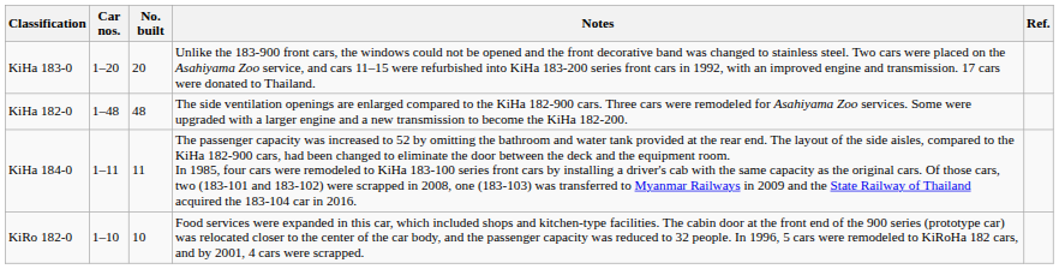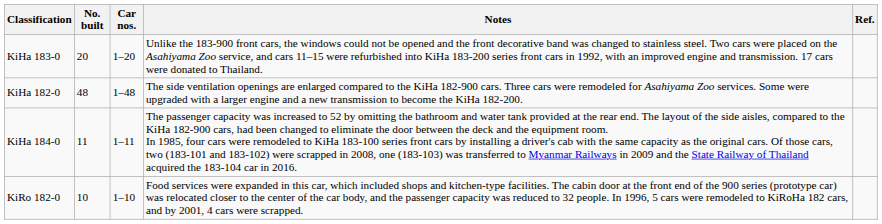 <table class="wikitable">
 <tr>
 <th>Classification</th>
+<th>No. built</th>
 <th>Car nos.</th>
-<th>No. built</th>
 <th>Notes</th>
 <th>Ref.</th>
 </tr>
 <tr>
 <td>KiHa 183-0</td>
+<td>20</td>
 <td>1–20</td>
-<td>20</td>
 <td>Unlike the 183-900 front cars, the windows could not be opened and the front decorative band was changed to stainless steel. Two cars were placed on the <em>Asahiyama Zoo</em> service, and cars 11–15 were refurbished into KiHa 183-200 series front cars in 1992, with an improved engine and transmission. 17 cars were donated to Thailand.</td>
 <td></td>
 </tr>
 <tr>
 <td>KiHa 182-0</td>
+<td>48</td>
 <td>1–48</td>
-<td>48</td>
 <td>The side ventilation openings are enlarged compared to the KiHa 182-900 cars. Three cars were remodeled for <em>Asahiyama Zoo</em> services. Some were upgraded with a larger engine and a new transmission to become the KiHa 182-200.</td>
 <td></td>
 </tr>
 <tr>
 <td>KiHa 184-0</td>
+<td>11</td>
 <td>1–11</td>
-<td>11</td>
 <td>The passenger capacity was increased to 52 by omitting the bathroom and water tank provided at the rear end. The layout of the side aisles, compared to the KiHa 182-900 cars, had been changed to eliminate the door between the deck and the equipment room.<br>In 1985, four cars were remodeled to KiHa 183-100 series front cars by installing a driver's cab with the same capacity as the original cars. Of those cars, two (183-101 and 183-102) were scrapped in 2008, one (183-103) was transferred to <a href='#'>Myanmar Railways</a> in 2009 and the <a href='#'>State Railway of Thailand</a> acquired the 183-104 car in 2016.</td>
 <td></td>
 </tr>
 <tr>
 <td>KiRo 182-0</td>
+<td>10</td>
 <td>1–10</td>
-<td>10</td>
 <td>Food services were expanded in this car, which included shops and kitchen-type facilities. The cabin door at the front end of the 900 series (prototype car) was relocated closer to the center of the car body, and the passenger capacity was reduced to 32 people. In 1996, 5 cars were remodeled to KiRoHa 182 cars, and by 2001, 4 cars were scrapped.</td>
 <td></td>
 </tr>
 </table>
